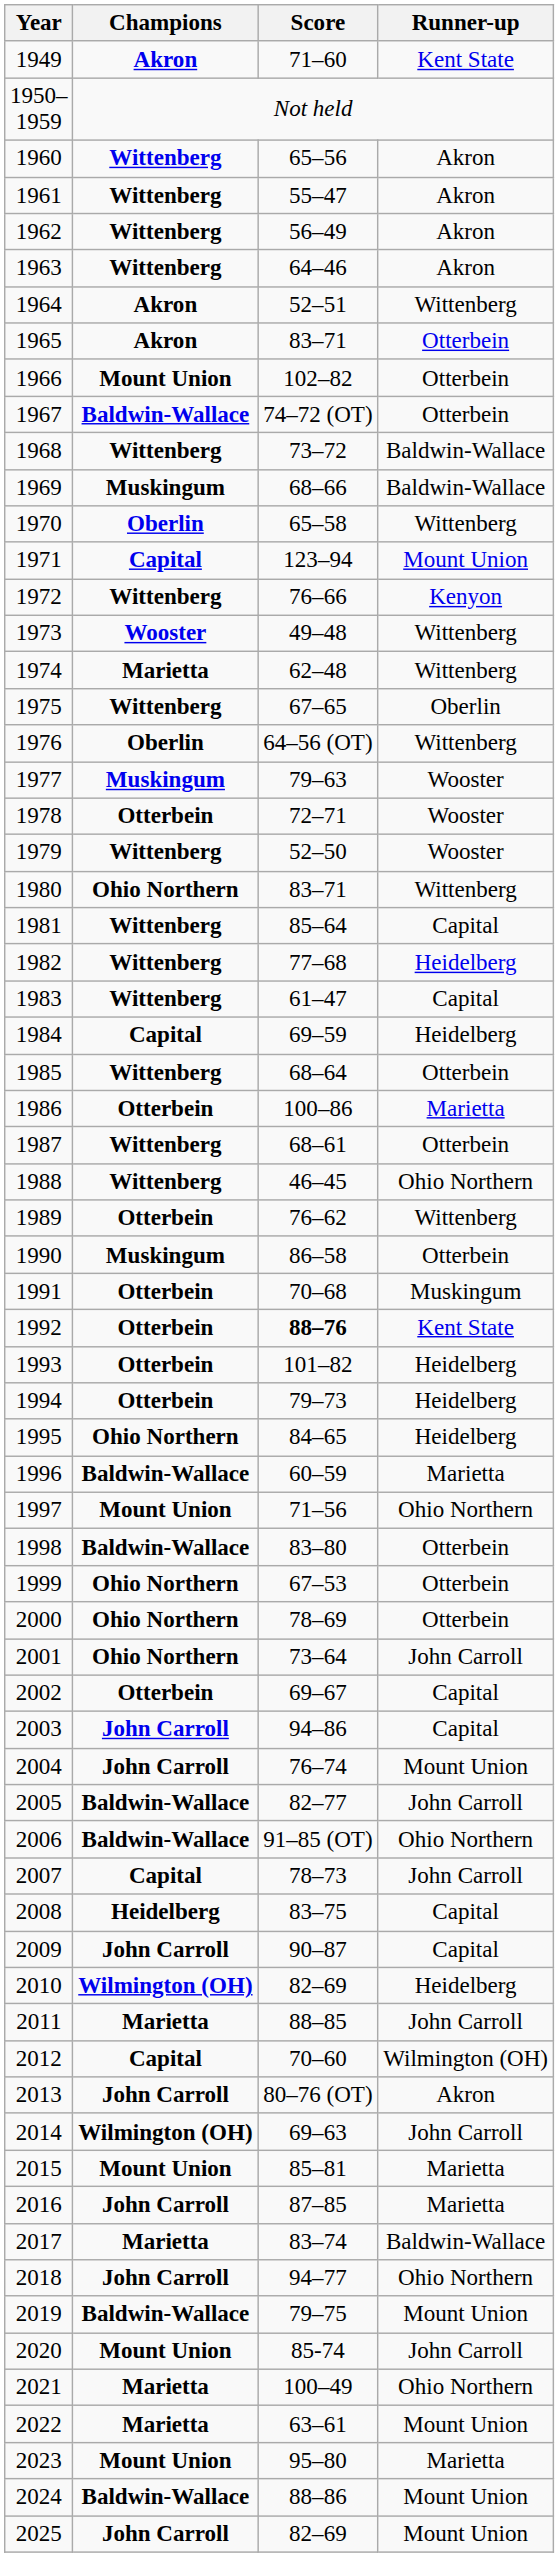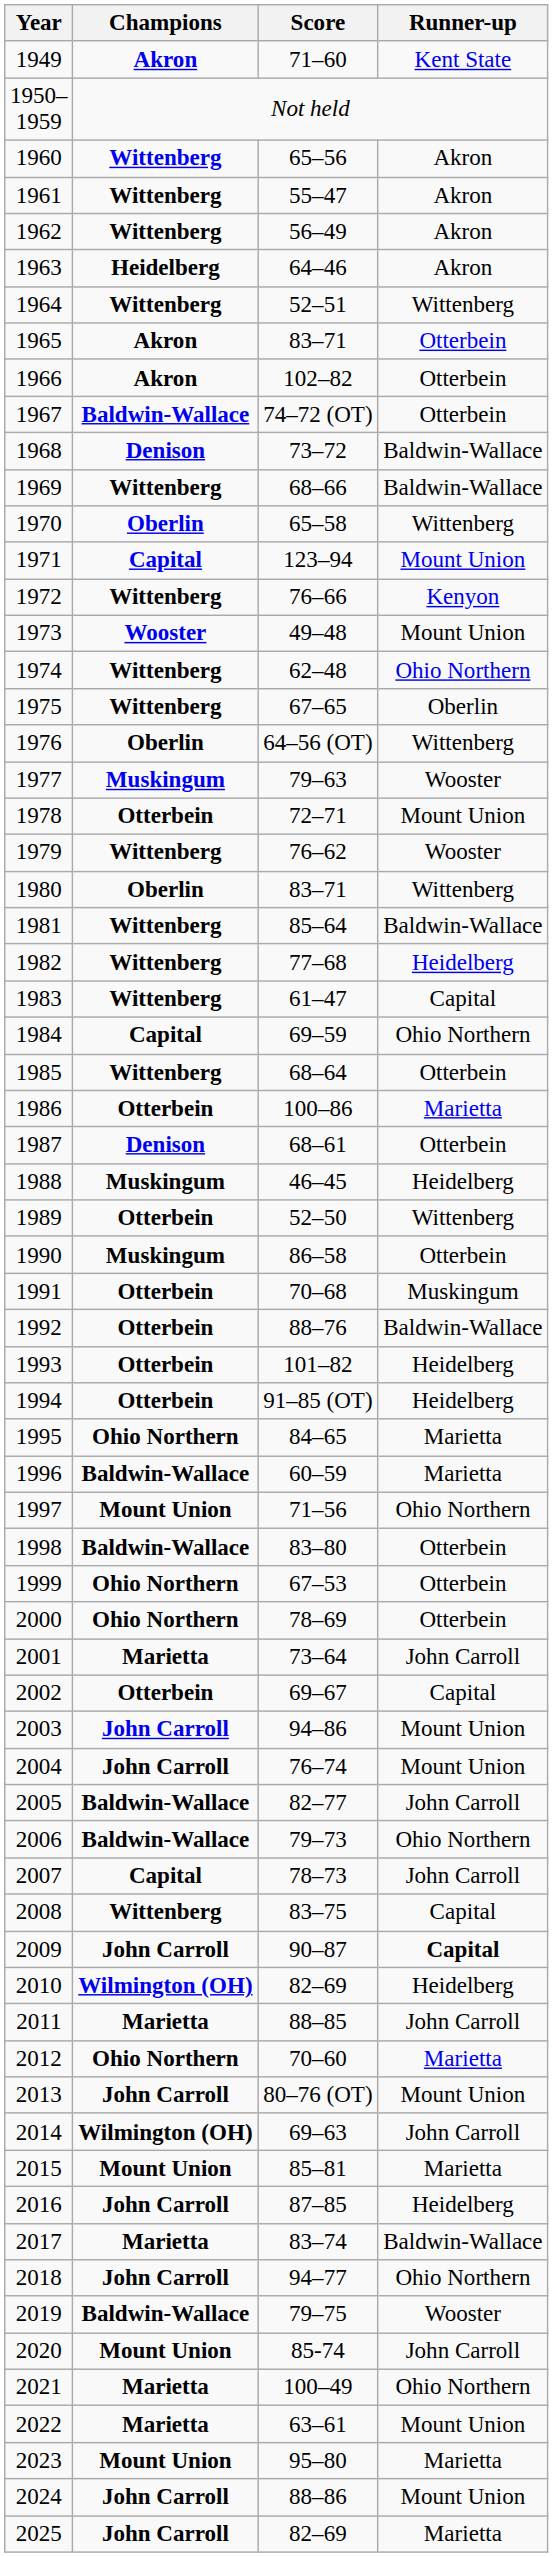 <table class="wikitable sortable">
 <tr>
 <th>Year</th>
 <th>Champions</th>
 <th>Score</th>
 <th>Runner-up</th>
 </tr>
 <tr align=center>
 <td>1949</td>
 <td><strong><a href='#'>Akron</a></strong></td>
 <td>71–60</td>
 <td><a href='#'>Kent State</a></td>
 </tr>
 <tr align=center>
 <td>1950–<br>1959</td>
 <td colspan="3"><em>Not held</em></td>
 </tr>
 <tr align=center>
 <td>1960</td>
 <td><strong><a href='#'>Wittenberg</a></strong></td>
 <td>65–56</td>
 <td>Akron</td>
 </tr>
 <tr align=center>
 <td>1961</td>
 <td><strong>Wittenberg</strong></td>
 <td>55–47</td>
 <td>Akron</td>
 </tr>
 <tr align=center>
 <td>1962</td>
 <td><strong>Wittenberg</strong></td>
 <td>56–49</td>
 <td>Akron</td>
 </tr>
 <tr align=center>
 <td>1963</td>
-<td><strong>Wittenberg</strong></td>
+<td><strong>Heidelberg</strong></td>
 <td>64–46</td>
 <td>Akron</td>
 </tr>
 <tr align=center>
 <td>1964</td>
-<td><strong>Akron</strong></td>
+<td><strong>Wittenberg</strong></td>
 <td>52–51</td>
 <td>Wittenberg</td>
 </tr>
 <tr align=center>
 <td>1965</td>
 <td><strong>Akron</strong></td>
 <td>83–71</td>
 <td><a href='#'>Otterbein</a></td>
 </tr>
 <tr align=center>
 <td>1966</td>
-<td><strong>Mount Union</strong></td>
+<td><strong>Akron</strong></td>
 <td>102–82</td>
 <td>Otterbein</td>
 </tr>
 <tr align=center>
 <td>1967</td>
 <td><strong><a href='#'>Baldwin-Wallace</a></strong></td>
 <td>74–72 (OT)</td>
 <td>Otterbein</td>
 </tr>
 <tr align=center>
 <td>1968</td>
-<td><strong>Wittenberg</strong></td>
+<td><strong><a href='#'>Denison</a></strong></td>
 <td>73–72</td>
 <td>Baldwin-Wallace</td>
 </tr>
 <tr align=center>
 <td>1969</td>
-<td><strong>Muskingum</strong></td>
+<td><strong>Wittenberg</strong></td>
 <td>68–66</td>
 <td>Baldwin-Wallace</td>
 </tr>
 <tr align=center>
 <td>1970</td>
 <td><strong><a href='#'>Oberlin</a></strong></td>
 <td>65–58</td>
 <td>Wittenberg</td>
 </tr>
 <tr align=center>
 <td>1971</td>
 <td><strong><a href='#'>Capital</a></strong></td>
 <td>123–94</td>
 <td><a href='#'>Mount Union</a></td>
 </tr>
 <tr align=center>
 <td>1972</td>
 <td><strong>Wittenberg</strong></td>
 <td>76–66</td>
 <td><a href='#'>Kenyon</a></td>
 </tr>
 <tr align=center>
 <td>1973</td>
 <td><strong><a href='#'>Wooster</a></strong></td>
 <td>49–48</td>
-<td>Wittenberg</td>
+<td>Mount Union</td>
 </tr>
 <tr align=center>
 <td>1974</td>
-<td><strong>Marietta</strong></td>
+<td><strong>Wittenberg</strong></td>
 <td>62–48</td>
-<td>Wittenberg</td>
+<td><a href='#'>Ohio Northern</a></td>
 </tr>
 <tr align=center>
 <td>1975</td>
 <td><strong>Wittenberg</strong></td>
 <td>67–65</td>
 <td>Oberlin</td>
 </tr>
 <tr align=center>
 <td>1976</td>
 <td><strong>Oberlin</strong></td>
 <td>64–56 (OT)</td>
 <td>Wittenberg</td>
 </tr>
 <tr align=center>
 <td>1977</td>
 <td><strong><a href='#'>Muskingum</a></strong></td>
 <td>79–63</td>
 <td>Wooster</td>
 </tr>
 <tr align=center>
 <td>1978</td>
 <td><strong>Otterbein</strong></td>
 <td>72–71</td>
-<td>Wooster</td>
+<td>Mount Union</td>
 </tr>
 <tr align=center>
 <td>1979</td>
 <td><strong>Wittenberg</strong></td>
-<td>52–50</td>
+<td>76–62</td>
 <td>Wooster</td>
 </tr>
 <tr align=center>
 <td>1980</td>
-<td><strong>Ohio Northern</strong></td>
+<td><strong>Oberlin</strong></td>
 <td>83–71</td>
 <td>Wittenberg</td>
 </tr>
 <tr align=center>
 <td>1981</td>
 <td><strong>Wittenberg</strong></td>
 <td>85–64</td>
-<td>Capital</td>
+<td>Baldwin-Wallace</td>
 </tr>
 <tr align=center>
 <td>1982</td>
 <td><strong>Wittenberg</strong></td>
 <td>77–68</td>
 <td><a href='#'>Heidelberg</a></td>
 </tr>
 <tr align=center>
 <td>1983</td>
 <td><strong>Wittenberg</strong></td>
 <td>61–47</td>
 <td>Capital</td>
 </tr>
 <tr align=center>
 <td>1984</td>
 <td><strong>Capital</strong></td>
 <td>69–59</td>
-<td>Heidelberg</td>
+<td>Ohio Northern</td>
 </tr>
 <tr align=center>
 <td>1985</td>
 <td><strong>Wittenberg</strong></td>
 <td>68–64</td>
 <td>Otterbein</td>
 </tr>
 <tr align=center>
 <td>1986</td>
 <td><strong>Otterbein</strong></td>
 <td>100–86</td>
 <td><a href='#'>Marietta</a></td>
 </tr>
 <tr align=center>
 <td>1987</td>
-<td><strong>Wittenberg</strong></td>
+<td><strong><a href='#'>Denison</a></strong></td>
 <td>68–61</td>
 <td>Otterbein</td>
 </tr>
 <tr align=center>
 <td>1988</td>
-<td><strong>Wittenberg</strong></td>
+<td><strong>Muskingum</strong></td>
 <td>46–45</td>
-<td>Ohio Northern</td>
+<td>Heidelberg</td>
 </tr>
 <tr align=center>
 <td>1989</td>
 <td><strong>Otterbein</strong></td>
-<td>76–62</td>
+<td>52–50</td>
 <td>Wittenberg</td>
 </tr>
 <tr align=center>
 <td>1990</td>
 <td><strong>Muskingum</strong></td>
 <td>86–58</td>
 <td>Otterbein</td>
 </tr>
 <tr align=center>
 <td>1991</td>
 <td><strong>Otterbein</strong></td>
 <td>70–68</td>
 <td>Muskingum</td>
 </tr>
 <tr align=center>
 <td>1992</td>
 <td><strong>Otterbein</strong></td>
-<td><strong>88–76</strong></td>
-<td><a href='#'>Kent State</a></td>
+<td>88–76</td>
+<td>Baldwin-Wallace</td>
 </tr>
 <tr align=center>
 <td>1993</td>
 <td><strong>Otterbein</strong></td>
 <td>101–82</td>
 <td>Heidelberg</td>
 </tr>
 <tr align=center>
 <td>1994</td>
 <td><strong>Otterbein</strong></td>
-<td>79–73</td>
+<td>91–85 (OT)</td>
 <td>Heidelberg</td>
 </tr>
 <tr align=center>
 <td>1995</td>
 <td><strong>Ohio Northern</strong></td>
 <td>84–65</td>
-<td>Heidelberg</td>
+<td>Marietta</td>
 </tr>
 <tr align=center>
 <td>1996</td>
 <td><strong>Baldwin-Wallace</strong></td>
 <td>60–59</td>
 <td>Marietta</td>
 </tr>
 <tr align=center>
 <td>1997</td>
 <td><strong>Mount Union</strong></td>
 <td>71–56</td>
 <td>Ohio Northern</td>
 </tr>
 <tr align=center>
 <td>1998</td>
 <td><strong>Baldwin-Wallace</strong></td>
 <td>83–80</td>
 <td>Otterbein</td>
 </tr>
 <tr align=center>
 <td>1999</td>
 <td><strong>Ohio Northern</strong></td>
 <td>67–53</td>
 <td>Otterbein</td>
 </tr>
 <tr align=center>
 <td>2000</td>
 <td><strong>Ohio Northern</strong></td>
 <td>78–69</td>
 <td>Otterbein</td>
 </tr>
 <tr align=center>
 <td>2001</td>
-<td><strong>Ohio Northern</strong></td>
+<td><strong>Marietta</strong></td>
 <td>73–64</td>
 <td>John Carroll</td>
 </tr>
 <tr align=center>
 <td>2002</td>
 <td><strong>Otterbein</strong></td>
 <td>69–67</td>
 <td>Capital</td>
 </tr>
 <tr align=center>
 <td>2003</td>
 <td><strong><a href='#'>John Carroll</a></strong></td>
 <td>94–86</td>
-<td>Capital</td>
+<td>Mount Union</td>
 </tr>
 <tr align=center>
 <td>2004</td>
 <td><strong>John Carroll</strong></td>
 <td>76–74</td>
 <td>Mount Union</td>
 </tr>
 <tr align=center>
 <td>2005</td>
 <td><strong>Baldwin-Wallace</strong></td>
 <td>82–77</td>
 <td>John Carroll</td>
 </tr>
 <tr align=center>
 <td>2006</td>
 <td><strong>Baldwin-Wallace</strong></td>
-<td>91–85 (OT)</td>
+<td>79–73</td>
 <td>Ohio Northern</td>
 </tr>
 <tr align=center>
 <td>2007</td>
 <td><strong>Capital</strong></td>
 <td>78–73</td>
 <td>John Carroll</td>
 </tr>
 <tr align=center>
 <td>2008</td>
-<td><strong>Heidelberg</strong></td>
+<td><strong>Wittenberg</strong></td>
 <td>83–75</td>
 <td>Capital</td>
 </tr>
 <tr align=center>
 <td>2009</td>
 <td><strong>John Carroll</strong></td>
 <td>90–87</td>
-<td>Capital</td>
+<td><strong>Capital</strong></td>
 </tr>
 <tr align=center>
 <td>2010</td>
 <td><strong><a href='#'>Wilmington (OH)</a></strong></td>
 <td>82–69</td>
 <td>Heidelberg</td>
 </tr>
 <tr align=center>
 <td>2011</td>
 <td><strong>Marietta</strong></td>
 <td>88–85</td>
 <td>John Carroll</td>
 </tr>
 <tr align=center>
 <td>2012</td>
-<td><strong>Capital</strong></td>
+<td><strong>Ohio Northern</strong></td>
 <td>70–60</td>
-<td>Wilmington (OH)</td>
+<td><a href='#'>Marietta</a></td>
 </tr>
 <tr align=center>
 <td>2013</td>
 <td><strong>John Carroll</strong></td>
 <td>80–76 (OT)</td>
-<td>Akron</td>
+<td>Mount Union</td>
 </tr>
 <tr align=center>
 <td>2014</td>
 <td><strong>Wilmington (OH)</strong></td>
 <td>69–63</td>
 <td>John Carroll</td>
 </tr>
 <tr align=center>
 <td>2015</td>
 <td><strong>Mount Union</strong></td>
 <td>85–81</td>
 <td>Marietta</td>
 </tr>
 <tr align=center>
 <td>2016</td>
 <td><strong>John Carroll</strong></td>
 <td>87–85</td>
-<td>Marietta</td>
+<td>Heidelberg</td>
 </tr>
 <tr align=center>
 <td>2017</td>
 <td><strong>Marietta</strong></td>
 <td>83–74</td>
 <td>Baldwin-Wallace</td>
 </tr>
 <tr align=center>
 <td>2018</td>
 <td><strong>John Carroll</strong></td>
 <td>94–77</td>
 <td>Ohio Northern</td>
 </tr>
 <tr align=center>
 <td>2019</td>
 <td><strong>Baldwin-Wallace</strong></td>
 <td>79–75</td>
-<td>Mount Union</td>
+<td>Wooster</td>
 </tr>
 <tr align=center>
 <td>2020</td>
 <td><strong>Mount Union</strong></td>
 <td>85-74</td>
 <td>John Carroll</td>
 </tr>
 <tr align=center>
 <td>2021</td>
 <td><strong>Marietta</strong></td>
 <td>100–49</td>
 <td>Ohio Northern</td>
 </tr>
 <tr align=center>
 <td>2022</td>
 <td><strong>Marietta</strong></td>
 <td>63–61</td>
 <td>Mount Union</td>
 </tr>
 <tr align=center>
 <td>2023</td>
 <td><strong>Mount Union</strong></td>
 <td>95–80</td>
 <td>Marietta</td>
 </tr>
 <tr align=center>
 <td>2024</td>
-<td><strong>Baldwin-Wallace</strong></td>
+<td><strong>John Carroll</strong></td>
 <td>88–86</td>
 <td>Mount Union</td>
 </tr>
 <tr align=center>
 <td>2025</td>
 <td><strong>John Carroll</strong></td>
 <td>82–69</td>
-<td>Mount Union</td>
+<td>Marietta</td>
 </tr>
 </table>
